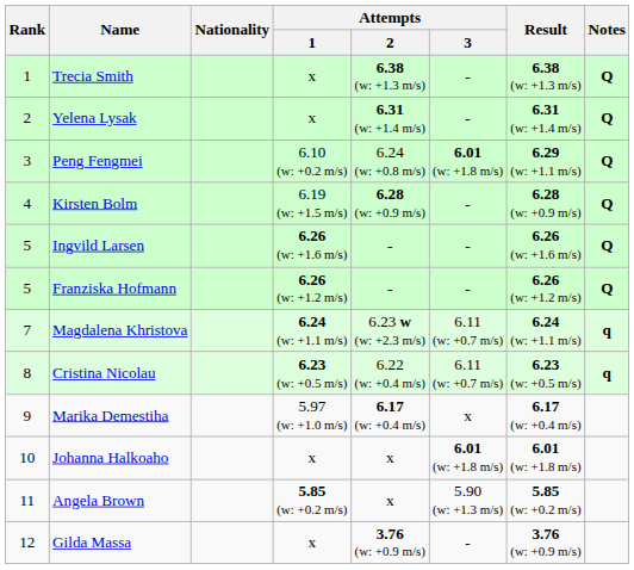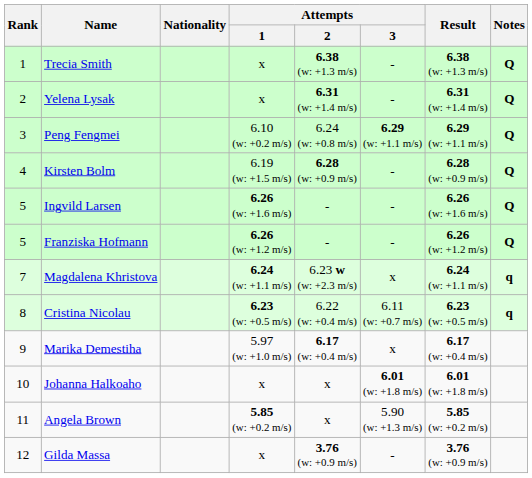 <table class="wikitable sortable" style="text-align:center">
 <tr>
 <th rowspan=2>Rank</th>
 <th rowspan=2>Name</th>
 <th rowspan=2>Nationality</th>
 <th colspan=3>Attempts</th>
 <th rowspan=2>Result</th>
 <th rowspan=2>Notes</th>
 </tr>
 <tr>
 <th>1</th>
 <th>2</th>
 <th>3</th>
 </tr>
 <tr bgcolor=ccffcc>
 <td>1</td>
 <td align=left><a href='#'>Trecia Smith</a></td>
 <td align=left></td>
 <td>x</td>
 <td><strong>6.38</strong><br><small>(w: +1.3 m/s)</small></td>
 <td>-</td>
 <td><strong>6.38</strong> <br><small>(w: +1.3 m/s)</small></td>
 <td><strong>Q</strong></td>
 </tr>
 <tr bgcolor=ccffcc>
 <td>2</td>
 <td align=left><a href='#'>Yelena Lysak</a></td>
 <td align=left></td>
 <td>x</td>
 <td><strong>6.31</strong><br><small>(w: +1.4 m/s)</small></td>
 <td>-</td>
 <td><strong>6.31</strong> <br><small>(w: +1.4 m/s)</small></td>
 <td><strong>Q</strong></td>
 </tr>
 <tr bgcolor=ccffcc>
 <td>3</td>
 <td align=left><a href='#'>Peng Fengmei</a></td>
 <td align=left></td>
 <td>6.10<br><small>(w: +0.2 m/s)</small></td>
 <td>6.24<br><small>(w: +0.8 m/s)</small></td>
-<td><strong>6.01</strong><br><small>(w: +1.8 m/s)</small></td>
+<td><strong>6.29</strong><br><small>(w: +1.1 m/s)</small></td>
 <td><strong>6.29</strong> <br><small>(w: +1.1 m/s)</small></td>
 <td><strong>Q</strong></td>
 </tr>
 <tr bgcolor=ccffcc>
 <td>4</td>
 <td align=left><a href='#'>Kirsten Bolm</a></td>
 <td align=left></td>
 <td>6.19<br><small>(w: +1.5 m/s)</small></td>
 <td><strong>6.28</strong><br><small>(w: +0.9 m/s)</small></td>
 <td>-</td>
 <td><strong>6.28</strong> <br><small>(w: +0.9 m/s)</small></td>
 <td><strong>Q</strong></td>
 </tr>
 <tr bgcolor=ccffcc>
 <td>5</td>
 <td align=left><a href='#'>Ingvild Larsen</a></td>
 <td align=left></td>
 <td><strong>6.26</strong><br><small>(w: +1.6 m/s)</small></td>
 <td>-</td>
 <td>-</td>
 <td><strong>6.26</strong> <br><small>(w: +1.6 m/s)</small></td>
 <td><strong>Q</strong></td>
 </tr>
 <tr bgcolor=ccffcc>
 <td>5</td>
 <td align=left><a href='#'>Franziska Hofmann</a></td>
 <td align=left></td>
 <td><strong>6.26</strong><br><small>(w: +1.2 m/s)</small></td>
 <td>-</td>
 <td>-</td>
 <td><strong>6.26</strong> <br><small>(w: +1.2 m/s)</small></td>
 <td><strong>Q</strong></td>
 </tr>
 <tr bgcolor=ddffdd>
 <td>7</td>
 <td align=left><a href='#'>Magdalena Khristova</a></td>
 <td align=left></td>
 <td><strong>6.24</strong><br><small>(w: +1.1 m/s)</small></td>
 <td>6.23 <strong>w</strong> <br><small>(w: +2.3 m/s)</small></td>
-<td>6.11<br><small>(w: +0.7 m/s)</small></td>
+<td>x</td>
 <td><strong>6.24</strong> <br><small>(w: +1.1 m/s)</small></td>
 <td><strong>q</strong></td>
 </tr>
 <tr bgcolor=ddffdd>
 <td>8</td>
 <td align=left><a href='#'>Cristina Nicolau</a></td>
 <td align=left></td>
 <td><strong>6.23</strong><br><small>(w: +0.5 m/s)</small></td>
 <td>6.22<br><small>(w: +0.4 m/s)</small></td>
 <td>6.11<br><small>(w: +0.7 m/s)</small></td>
 <td><strong>6.23</strong> <br><small>(w: +0.5 m/s)</small></td>
 <td><strong>q</strong></td>
 </tr>
 <tr>
 <td>9</td>
 <td align=left><a href='#'>Marika Demestiha</a></td>
 <td align=left></td>
 <td>5.97<br><small>(w: +1.0 m/s)</small></td>
 <td><strong>6.17</strong><br><small>(w: +0.4 m/s)</small></td>
 <td>x</td>
 <td><strong>6.17</strong> <br><small>(w: +0.4 m/s)</small></td>
 <td></td>
 </tr>
 <tr>
 <td>10</td>
 <td align=left><a href='#'>Johanna Halkoaho</a></td>
 <td align=left></td>
 <td>x</td>
 <td>x</td>
 <td><strong>6.01</strong><br><small>(w: +1.8 m/s)</small></td>
 <td><strong>6.01</strong> <br><small>(w: +1.8 m/s)</small></td>
 <td></td>
 </tr>
 <tr>
 <td>11</td>
 <td align=left><a href='#'>Angela Brown</a></td>
 <td align=left></td>
 <td><strong>5.85</strong><br><small>(w: +0.2 m/s)</small></td>
 <td>x</td>
 <td>5.90<br><small>(w: +1.3 m/s)</small></td>
 <td><strong>5.85</strong> <br><small>(w: +0.2 m/s)</small></td>
 <td></td>
 </tr>
 <tr>
 <td>12</td>
 <td align=left><a href='#'>Gilda Massa</a></td>
 <td align=left></td>
 <td>x</td>
 <td><strong>3.76</strong><br><small>(w: +0.9 m/s)</small></td>
 <td>-</td>
 <td><strong>3.76</strong> <br><small>(w: +0.9 m/s)</small></td>
 <td></td>
 </tr>
 </table>
